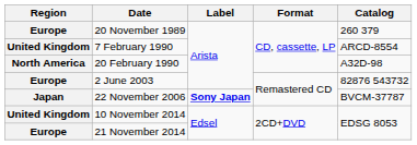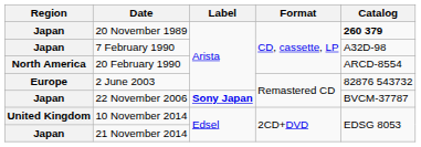 <table class="wikitable plainrowheaders">
 <tr>
 <th>Region</th>
 <th>Date</th>
 <th>Label</th>
 <th>Format</th>
 <th>Catalog</th>
 </tr>
 <tr>
-<th scope="row">Europe</th>
+<th scope="row">Japan</th>
 <td>20 November 1989</td>
 <td rowspan="4"><a href='#'>Arista</a></td>
 <td rowspan="3"><a href='#'>CD</a>, <a href='#'>cassette</a>, <a href='#'>LP</a></td>
-<td>260 379</td>
+<td><strong>260 379</strong></td>
 </tr>
 <tr>
-<th scope="row">United Kingdom</th>
+<th scope="row">Japan</th>
 <td>7 February 1990</td>
-<td>ARCD-8554</td>
+<td>A32D-98</td>
 </tr>
 <tr>
 <th scope="row">North America</th>
 <td>20 February 1990</td>
-<td>A32D-98</td>
+<td>ARCD-8554</td>
 </tr>
 <tr>
 <th scope="row">Europe</th>
 <td>2 June 2003</td>
 <td rowspan="2">Remastered CD</td>
 <td>82876 543732</td>
 </tr>
 <tr>
 <th scope="row">Japan</th>
 <td>22 November 2006</td>
 <td><strong><a href='#'>Sony Japan</a></strong></td>
 <td>BVCM-37787</td>
 </tr>
 <tr>
 <th scope="row">United Kingdom</th>
 <td>10 November 2014</td>
 <td rowspan="2"><a href='#'>Edsel</a></td>
 <td rowspan="2">2CD+<a href='#'>DVD</a></td>
 <td rowspan="2">EDSG 8053</td>
 </tr>
 <tr>
-<th scope="row">Europe</th>
+<th scope="row">Japan</th>
 <td>21 November 2014</td>
 </tr>
 </table>
